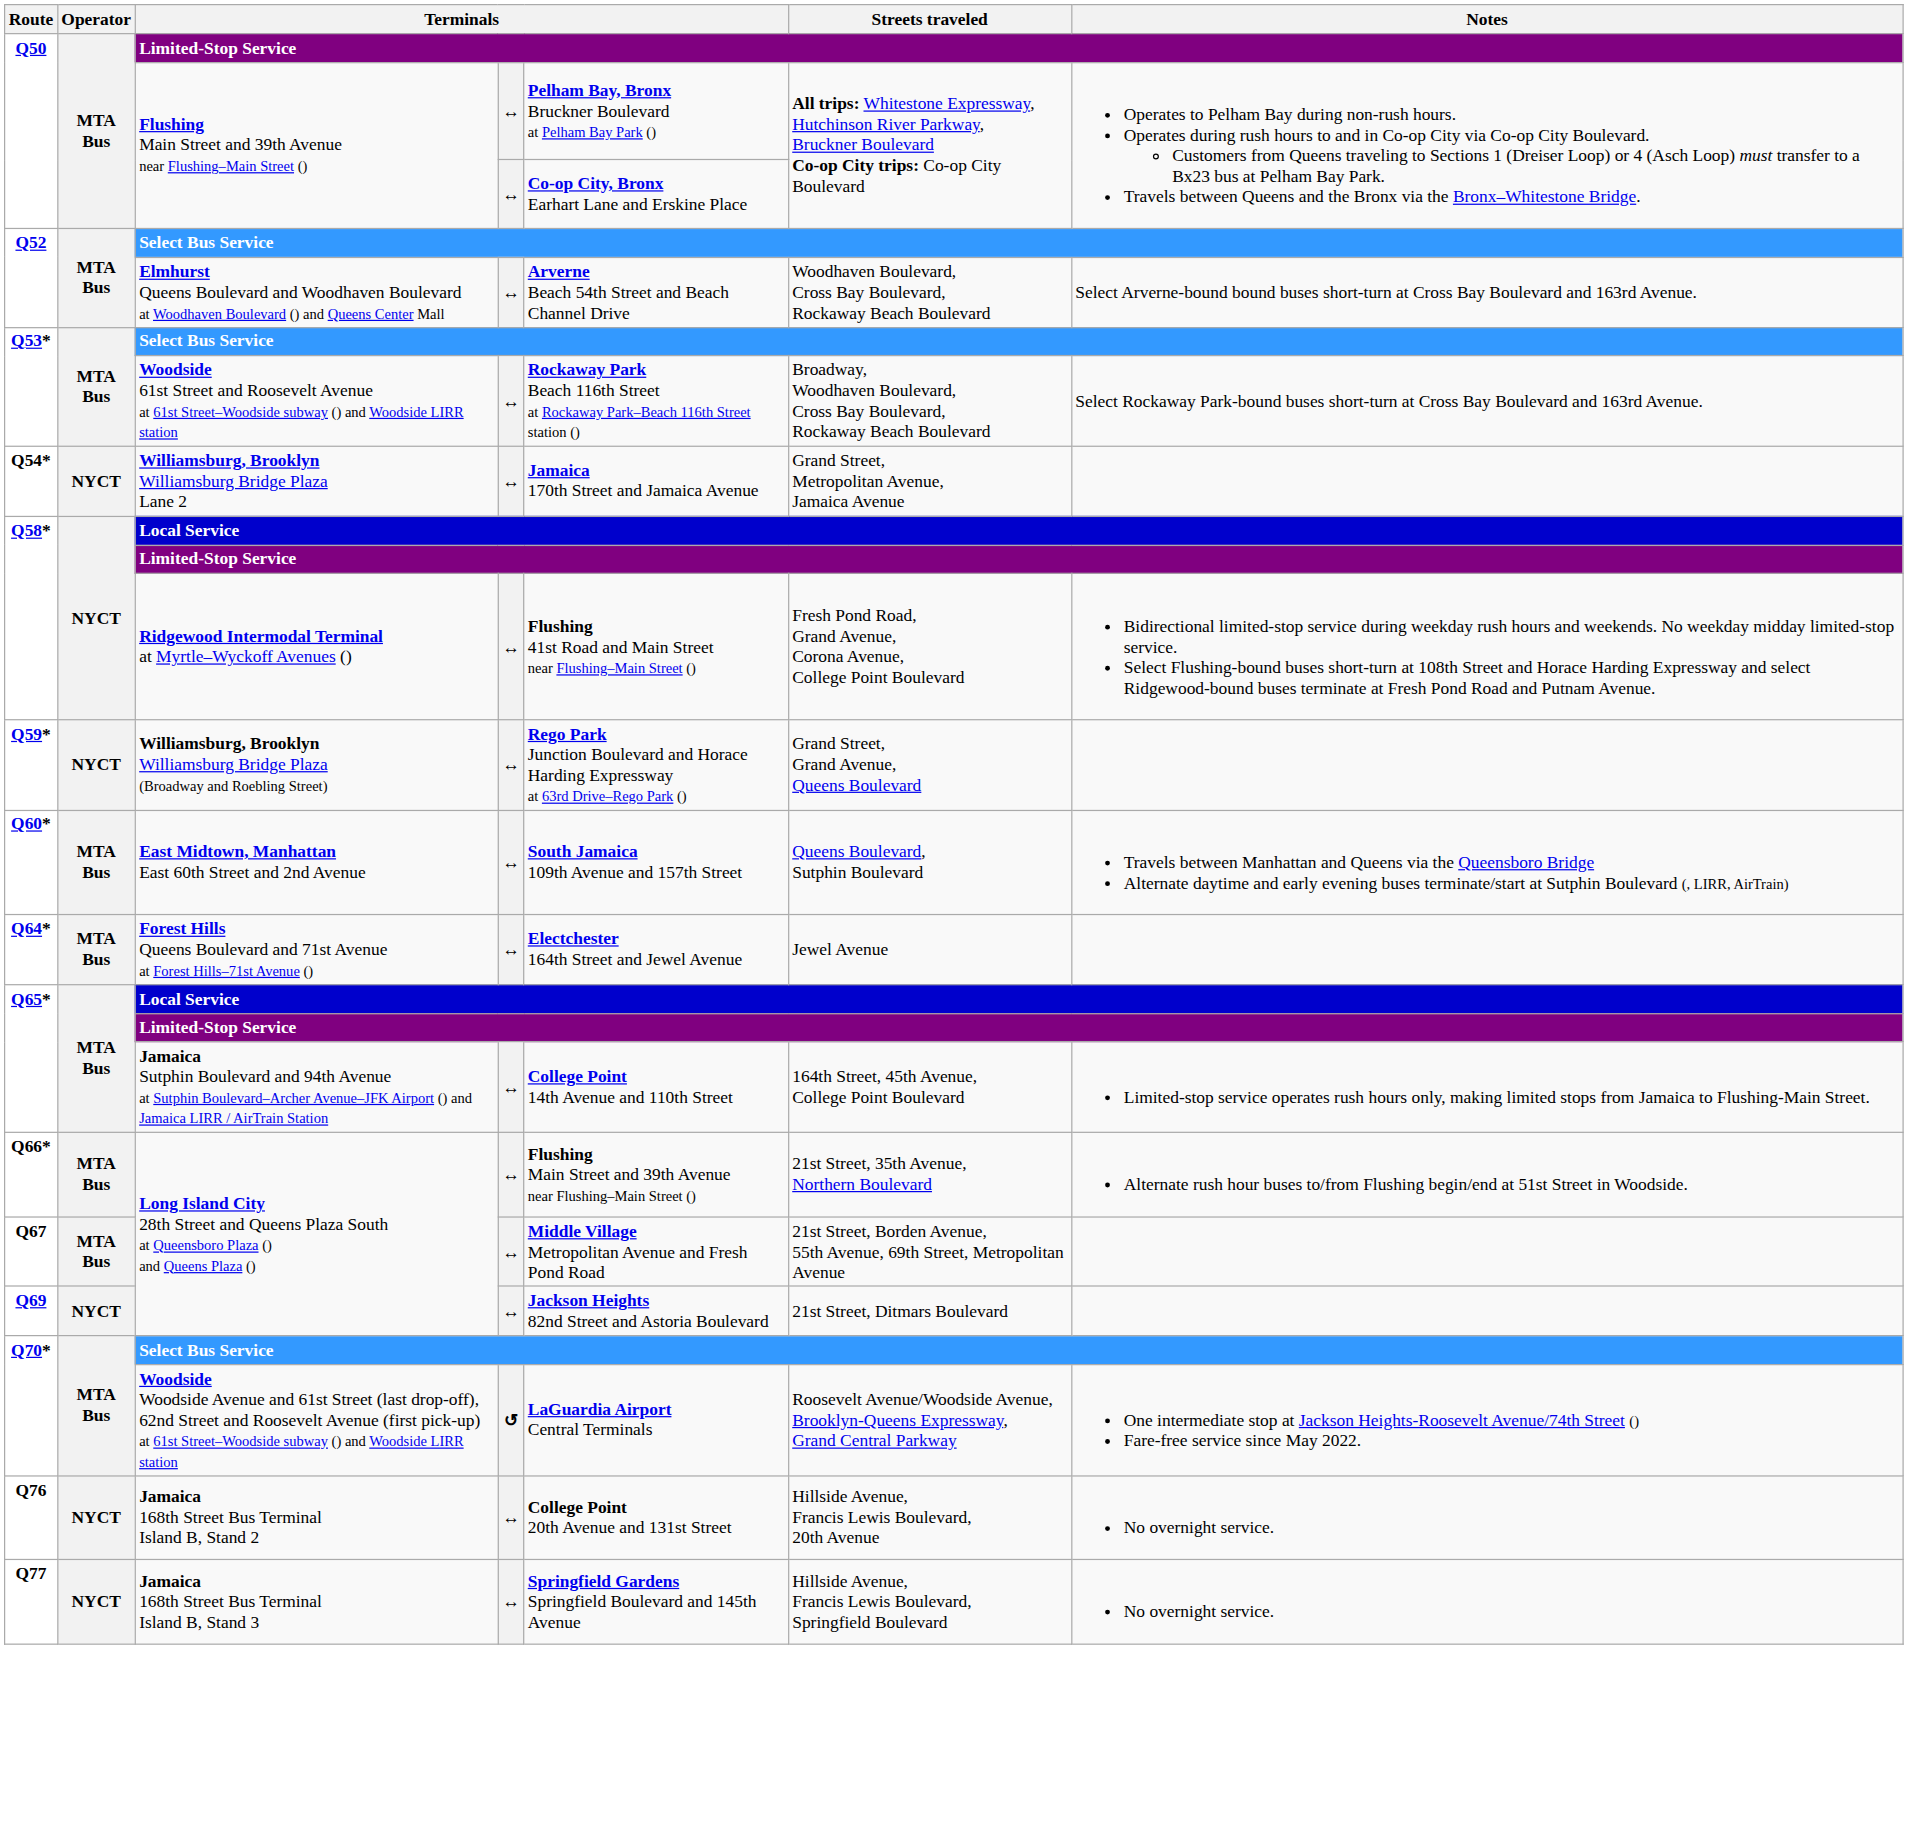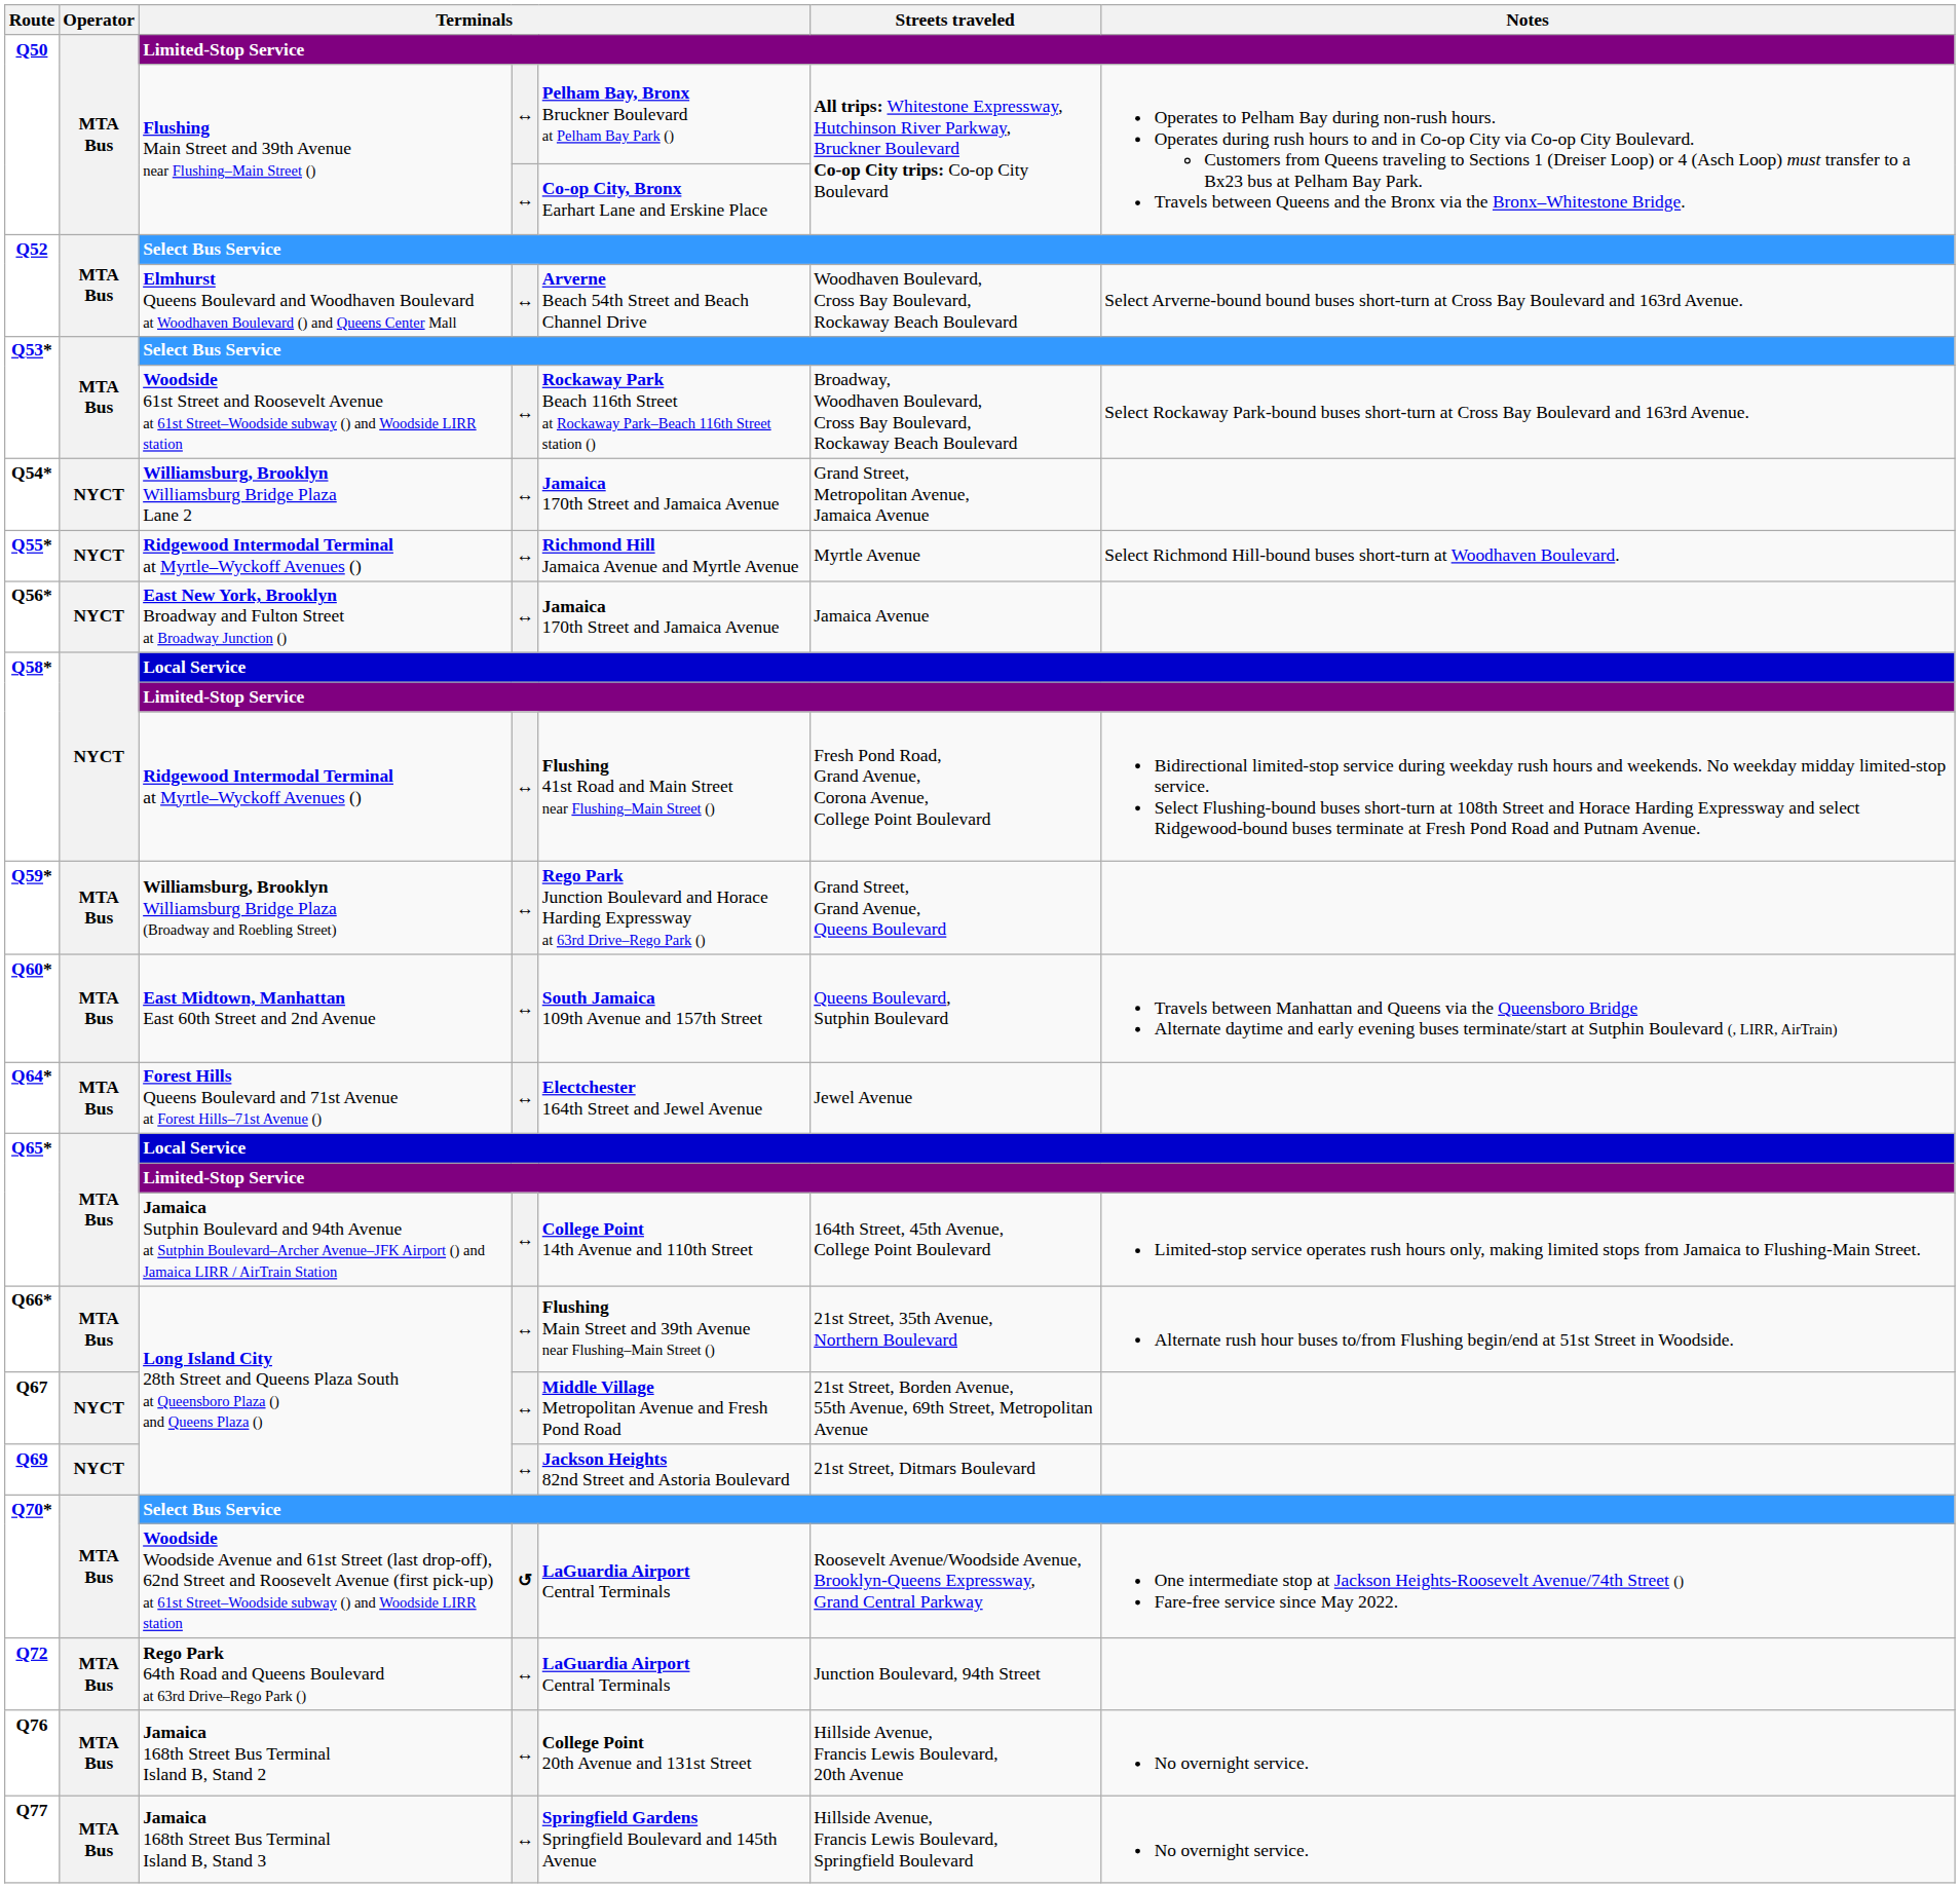 <table class="wikitable" style="font-size: 90%;" |>
 <tr>
 <th>Route</th>
 <th>Operator</th>
 <th colspan=3>Terminals</th>
 <th>Streets traveled</th>
 <th>Notes</th>
 </tr>
 <tr>
 <th rowspan=3 style="background:white; color:black" align="center" valign=top><div><strong><a href='#'>Q50</a></strong></div></th>
 <th rowspan=3>MTA<br>Bus</th>
 <td colspan="5" style="background:purple; color:white" align="left"><strong>Limited-Stop Service</strong></td>
 </tr>
 <tr>
 <td rowspan=2><strong><a href='#'>Flushing</a></strong><br>Main Street and 39th Avenue<br><small>near <a href='#'>Flushing–Main Street</a> ()</small></td>
 <th><div>↔</div></th>
 <td><strong><a href='#'>Pelham Bay, Bronx</a></strong><br>Bruckner Boulevard<br><small>at <a href='#'>Pelham Bay Park</a> ()</small></td>
 <td rowspan=2><strong>All trips:</strong> <a href='#'>Whitestone&nbsp;Expressway</a>,<br><a href='#'>Hutchinson River Parkway</a>,<br><a href='#'>Bruckner Boulevard</a><br><strong>Co-op City trips:</strong> Co-op City Boulevard</td>
 <td rowspan=2><br><ul><li>Operates to Pelham Bay during non-rush hours.</li><li>Operates during rush hours to and in Co-op City via Co-op City Boulevard.<ul><li>Customers from Queens traveling to Sections 1 (Dreiser Loop) or 4 (Asch Loop) <em>must</em> transfer to a Bx23 bus at Pelham Bay Park.</li></ul></li><li>Travels between Queens and the Bronx via the <a href='#'>Bronx–Whitestone Bridge</a>.</li></ul></td>
 </tr>
 <tr>
 <th><div>↔</div></th>
 <td><strong><a href='#'>Co-op City, Bronx</a></strong><br>Earhart Lane and Erskine Place</td>
 </tr>
 <tr>
 <th rowspan=2 style="background:white; color:black" align="center" valign=top><div><strong><a href='#'>Q52</a></strong></div></th>
 <th rowspan=2>MTA<br>Bus</th>
 <td colspan="5" style="background:#39f; color:white" align="left"><strong>Select Bus Service</strong></td>
 </tr>
 <tr>
 <td><strong><a href='#'>Elmhurst</a></strong><br>Queens Boulevard and Woodhaven Boulevard<br><small>at <a href='#'>Woodhaven Boulevard</a> () and <a href='#'>Queens Center</a> Mall </small></td>
 <th><div>↔</div></th>
 <td><strong><a href='#'>Arverne</a></strong><br>Beach 54th Street and Beach Channel Drive</td>
 <td>Woodhaven Boulevard,<br>Cross Bay Boulevard,<br>Rockaway Beach Boulevard</td>
 <td>Select Arverne-bound bound buses short-turn at Cross Bay Boulevard and 163rd Avenue.</td>
 </tr>
 <tr>
 <th rowspan=2 style="background:white; color:black" align="center" valign=top><div><strong><a href='#'>Q53</a></strong>*</div></th>
 <th rowspan=2>MTA<br>Bus</th>
 <td colspan="5" style="background:#39f; color:white" align="left"><strong>Select Bus Service</strong></td>
 </tr>
 <tr>
 <td><strong><a href='#'>Woodside</a></strong><br>61st Street and Roosevelt Avenue<br><small>at <a href='#'>61st Street–Woodside subway</a> () and <a href='#'>Woodside LIRR station</a></small></td>
 <th><div>↔</div></th>
 <td><strong><a href='#'>Rockaway Park</a></strong><br>Beach 116th Street<br><small>at <a href='#'>Rockaway Park–Beach 116th Street</a> station ()</small></td>
 <td>Broadway,<br>Woodhaven Boulevard,<br>Cross Bay Boulevard,<br>Rockaway Beach Boulevard</td>
 <td>Select Rockaway Park-bound buses short-turn at Cross Bay Boulevard and 163rd Avenue.</td>
 </tr>
 <tr>
 <th style="background:white; color:black" align="center" valign=top><div>Q54*</div></th>
 <th>NYCT</th>
 <td><strong><a href='#'>Williamsburg, Brooklyn</a></strong><br><a href='#'>Williamsburg Bridge Plaza</a><br>Lane 2</td>
 <th><div>↔</div></th>
 <td><strong><a href='#'>Jamaica</a></strong><br>170th Street and Jamaica Avenue</td>
 <td>Grand Street,<br>Metropolitan Avenue,<br>Jamaica Avenue</td>
 <td></td>
 </tr>
 <tr>
+<th style="background:white; color:black" align="center" valign=top><div><strong><a href='#'>Q55</a></strong>*</div></th>
+<th>NYCT</th>
+<td><strong><a href='#'>Ridgewood Intermodal Terminal</a></strong><br>at <a href='#'>Myrtle–Wyckoff Avenues</a> ()</td>
+<th><div>↔</div></th>
+<td><strong><a href='#'>Richmond Hill</a></strong><br>Jamaica Avenue and Myrtle Avenue</td>
+<td>Myrtle Avenue</td>
+<td>Select Richmond Hill-bound buses short-turn at <a href='#'>Woodhaven Boulevard</a>.</td>
+</tr>
+<tr>
+<th style="background:white; color:black" align="center" valign=top><div>Q56*</div></th>
+<th>NYCT</th>
+<td><strong><a href='#'>East New York, Brooklyn</a></strong><br>Broadway and Fulton Street<br><small>at <a href='#'>Broadway Junction</a> ()</small></td>
+<th><div>↔</div></th>
+<td><strong>Jamaica</strong><br>170th Street and Jamaica Avenue</td>
+<td>Jamaica Avenue</td>
+<td></td>
+</tr>
+<tr>
 <th rowspan=3 style="background:white; color:black" align="center" valign=top><div><strong><a href='#'>Q58</a></strong>*</div></th>
 <th rowspan=3>NYCT</th>
 <td colspan="5" style="background:#0000CC; color:white" align="left"><strong>Local Service</strong></td>
 </tr>
 <tr>
 <td colspan="5" style="background:purple; color:white" align="left"><strong>Limited-Stop Service</strong></td>
 </tr>
 <tr>
 <td><strong><a href='#'>Ridgewood Intermodal Terminal</a></strong><br>at <a href='#'>Myrtle–Wyckoff Avenues</a> ()</td>
 <th><div>↔</div></th>
 <td><strong>Flushing</strong><br>41st Road and Main Street<br><small>near <a href='#'>Flushing–Main Street</a> ()</small></td>
 <td>Fresh Pond Road,<br>Grand Avenue,<br>Corona Avenue,<br>College Point Boulevard</td>
 <td><br><ul><li>Bidirectional limited-stop service during weekday rush hours and weekends. No weekday midday limited-stop service.</li><li>Select Flushing-bound buses short-turn at 108th Street and Horace Harding Expressway and select Ridgewood-bound buses terminate at Fresh Pond Road and Putnam Avenue.</li></ul></td>
 </tr>
 <tr>
 <th style="background:white; color:black" align="center" valign=top><div><strong><a href='#'>Q59</a></strong>*</div></th>
-<th>NYCT</th>
+<th>MTA<br>Bus</th>
 <td><strong>Williamsburg, Brooklyn</strong><br><a href='#'>Williamsburg Bridge Plaza</a><br><small>(Broadway and Roebling Street)</small></td>
 <th><div>↔</div></th>
 <td><strong><a href='#'>Rego Park</a></strong><br>Junction Boulevard and Horace Harding Expressway<br><small>at <a href='#'>63rd Drive–Rego Park</a> ()</small></td>
 <td>Grand Street,<br>Grand Avenue,<br><a href='#'>Queens Boulevard</a></td>
 <td></td>
 </tr>
 <tr>
 <th style="background:white; color:black" align="center" valign=top><div><strong><a href='#'>Q60</a></strong>*</div></th>
 <th>MTA<br>Bus</th>
 <td><strong><a href='#'>East Midtown, Manhattan</a></strong><br>East 60th Street and 2nd Avenue</td>
 <th><div>↔</div></th>
 <td><strong><a href='#'>South Jamaica</a></strong><br>109th Avenue and 157th Street</td>
 <td><a href='#'>Queens Boulevard</a>,<br>Sutphin Boulevard</td>
 <td><br><ul><li>Travels between Manhattan and Queens via the <a href='#'>Queensboro Bridge</a></li><li>Alternate daytime and early evening buses terminate/start at Sutphin Boulevard <small>(, LIRR, AirTrain)</small></li></ul></td>
 </tr>
 <tr>
 <th style="background:white; color:black" align="center" valign=top><div><strong><a href='#'>Q64</a></strong>*</div></th>
 <th>MTA<br>Bus</th>
 <td><strong><a href='#'>Forest Hills</a></strong><br>Queens Boulevard and 71st Avenue<br><small>at <a href='#'>Forest Hills–71st Avenue</a> ()</small></td>
 <th><div>↔</div></th>
 <td><strong><a href='#'>Electchester</a></strong><br>164th Street and Jewel Avenue</td>
 <td>Jewel Avenue</td>
 <td></td>
 </tr>
 <tr>
 <th rowspan=3 style="background:white; color:black" align="center" valign=top><div><strong><a href='#'>Q65</a></strong>*</div></th>
 <th rowspan=3>MTA<br>Bus</th>
 <td colspan="5" style="background:#0000CC; color:white" align="left"><strong>Local Service</strong></td>
 </tr>
 <tr>
 <td colspan="5" style="background:purple; color:white" align="left"><strong>Limited-Stop Service</strong></td>
 </tr>
 <tr>
 <td><strong>Jamaica</strong><br>Sutphin Boulevard and 94th Avenue<br><small>at <a href='#'>Sutphin Boulevard–Archer Avenue–JFK Airport</a> () and <a href='#'>Jamaica LIRR / AirTrain Station</a></small></td>
 <th><div>↔</div></th>
 <td><strong><a href='#'>College Point</a></strong><br>14th Avenue and 110th Street</td>
 <td>164th Street, 45th Avenue,<br>College Point Boulevard</td>
 <td><br><ul><li>Limited-stop service operates rush hours only, making limited stops from Jamaica to Flushing-Main Street.</li></ul></td>
 </tr>
 <tr>
 <th style="background:white; color:black" align="center" valign=top><div>Q66*</div></th>
 <th>MTA<br>Bus</th>
 <td rowspan="3"><strong><a href='#'>Long Island City</a></strong><br>28th Street and Queens Plaza South<br><small>at <a href='#'>Queensboro Plaza</a> ()<br>and <a href='#'>Queens Plaza</a> ()</small></td>
 <th><div>↔</div></th>
 <td><strong>Flushing</strong><br>Main Street and 39th Avenue<br><small>near Flushing–Main Street ()</small></td>
 <td>21st Street, 35th Avenue,<br><a href='#'>Northern Boulevard</a></td>
 <td><br><ul><li>Alternate rush hour buses to/from Flushing begin/end at 51st Street in Woodside.</li></ul></td>
 </tr>
 <tr>
 <th style="background:white; color:black" align="center" valign=top><div>Q67</div></th>
-<th>MTA<br>Bus</th>
+<th>NYCT</th>
 <th><div>↔</div></th>
 <td><strong><a href='#'>Middle Village</a></strong><br>Metropolitan Avenue and Fresh Pond Road</td>
 <td>21st Street, Borden Avenue,<br>55th Avenue, 69th Street, Metropolitan Avenue</td>
 <td></td>
 </tr>
 <tr>
 <th style="background:white; color:black" align="center" valign=top><div><strong><a href='#'>Q69</a></strong></div></th>
 <th>NYCT</th>
 <th><div>↔</div></th>
 <td><strong><a href='#'>Jackson Heights</a></strong><br>82nd Street and Astoria Boulevard</td>
 <td>21st Street, Ditmars Boulevard</td>
 <td></td>
 </tr>
 <tr>
 <th rowspan=2 style="background:white; color:black" align="center" valign=top><div><a href='#'>Q70</a>*</div></th>
 <th rowspan=2>MTA<br>Bus</th>
 <td colspan="5" style="background:#39f; color:white" align="left"><strong>Select Bus Service</strong></td>
 </tr>
 <tr>
 <td><strong><a href='#'>Woodside</a></strong><br>Woodside Avenue and 61st Street (last drop-off),<br>62nd Street and Roosevelt Avenue (first pick-up)<br><small>at <a href='#'>61st Street–Woodside subway</a> () and <a href='#'>Woodside LIRR station</a></small></td>
 <th><div>↺</div></th>
 <td><strong><a href='#'>LaGuardia Airport</a></strong><br>Central Terminals</td>
 <td>Roosevelt Avenue/Woodside Avenue,<br><a href='#'>Brooklyn-Queens Expressway</a>,<br><a href='#'>Grand Central Parkway</a></td>
 <td><br><ul><li>One intermediate stop at <a href='#'>Jackson Heights-Roosevelt Avenue/74th Street</a> <small>()</small></li><li>Fare-free service since May 2022.</li></ul></td>
 </tr>
 <tr>
+<th style="background:white; color:black" align="center" valign=top><div><strong><a href='#'>Q72</a></strong></div></th>
+<th>MTA<br>Bus</th>
+<td><strong>Rego Park</strong><br>64th Road and Queens Boulevard<br><small>at 63rd Drive–Rego Park ()</small></td>
+<th><div>↔</div></th>
+<td><strong><a href='#'>LaGuardia Airport</a></strong><br>Central Terminals</td>
+<td>Junction Boulevard, 94th Street</td>
+<td></td>
+</tr>
+<tr>
 <th style="background:white; color:black" align="center" valign=top><div>Q76</div></th>
-<th>NYCT</th>
+<th>MTA<br>Bus</th>
 <td><strong>Jamaica</strong><br>168th Street Bus Terminal<br>Island B, Stand 2</td>
 <th><div>↔</div></th>
 <td><strong>College Point</strong><br>20th Avenue and 131st Street</td>
 <td>Hillside Avenue,<br>Francis Lewis Boulevard,<br>20th Avenue</td>
 <td><br><ul><li>No overnight service.</li></ul></td>
 </tr>
 <tr>
 <th style="background:white; color:black" align="center" valign=top><div>Q77</div></th>
-<th>NYCT</th>
+<th>MTA<br>Bus</th>
 <td><strong>Jamaica</strong><br>168th Street Bus Terminal<br>Island B, Stand 3</td>
 <th><div>↔</div></th>
 <td><strong><a href='#'>Springfield Gardens</a></strong><br>Springfield Boulevard and 145th Avenue</td>
 <td>Hillside Avenue,<br>Francis Lewis Boulevard,<br>Springfield Boulevard</td>
 <td><br><ul><li>No overnight service.</li></ul></td>
 </tr>
 </table>
